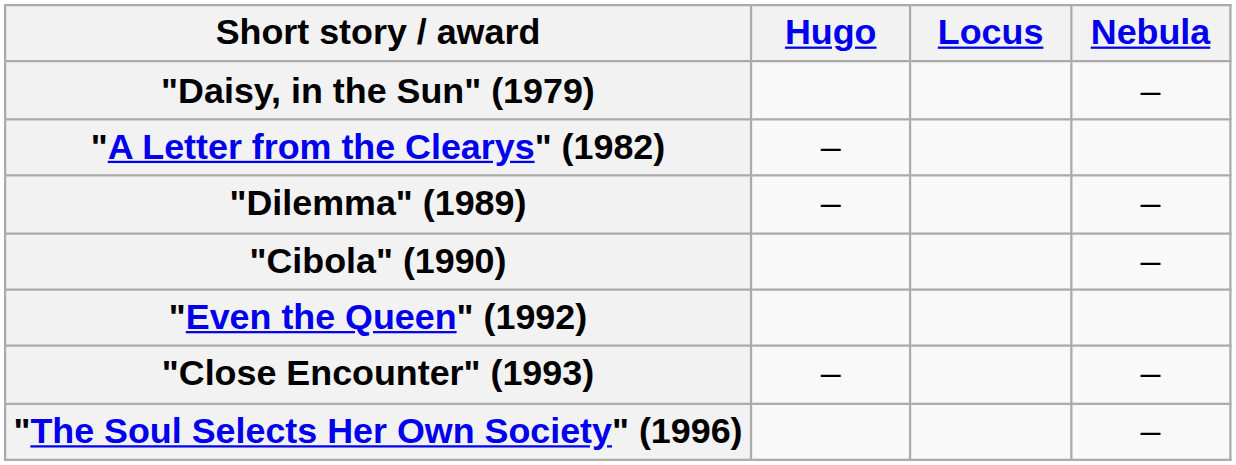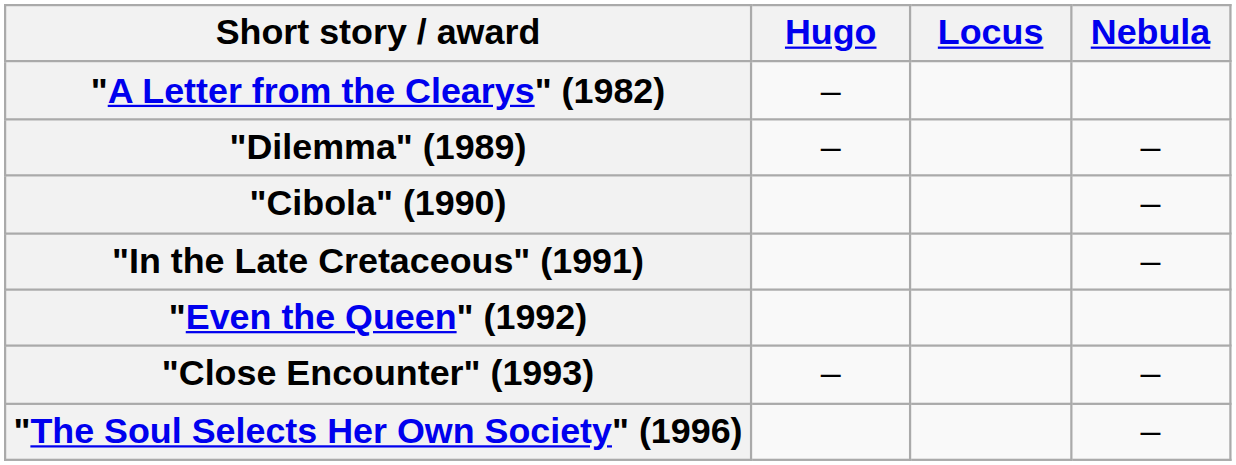 <table class="wikitable plainrowheaders" style="text-align: center; border: none">
 <tr>
 <th>Short story / award</th>
 <th style="min-width: 4em"><a href='#'>Hugo</a></th>
 <th style="min-width: 4em"><a href='#'>Locus</a></th>
 <th style="min-width: 4em"><a href='#'>Nebula</a></th>
-</tr>
-<tr>
-<th scope=row>"Daisy, in the Sun" (1979)</th>
-<td></td>
-<td></td>
-<td>–</td>
 </tr>
 <tr>
 <th scope=row>"<a href='#'>A Letter from the Clearys</a>" (1982)</th>
 <td>–</td>
 <td></td>
 <td></td>
 </tr>
 <tr>
 <th scope=row>"Dilemma" (1989)</th>
 <td>–</td>
 <td></td>
 <td>–</td>
 </tr>
 <tr>
 <th scope=row>"Cibola" (1990)</th>
+<td></td>
+<td></td>
+<td>–</td>
+</tr>
+<tr>
+<th scope=row>"In the Late Cretaceous" (1991)</th>
 <td></td>
 <td></td>
 <td>–</td>
 </tr>
 <tr>
 <th scope=row>"<a href='#'>Even the Queen</a>" (1992)</th>
 <td></td>
 <td></td>
 <td></td>
 </tr>
 <tr>
 <th scope=row>"Close Encounter" (1993)</th>
 <td>–</td>
 <td></td>
 <td>–</td>
 </tr>
 <tr>
 <th scope=row>"<a href='#'>The Soul Selects Her Own Society</a>" (1996)</th>
 <td></td>
 <td></td>
 <td>–</td>
 </tr>
 </table>
